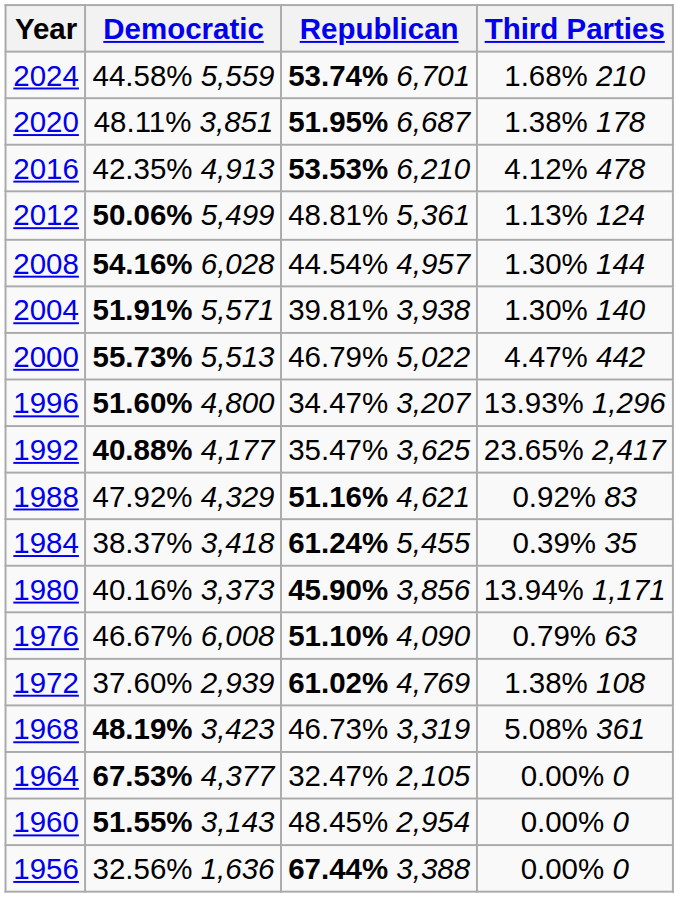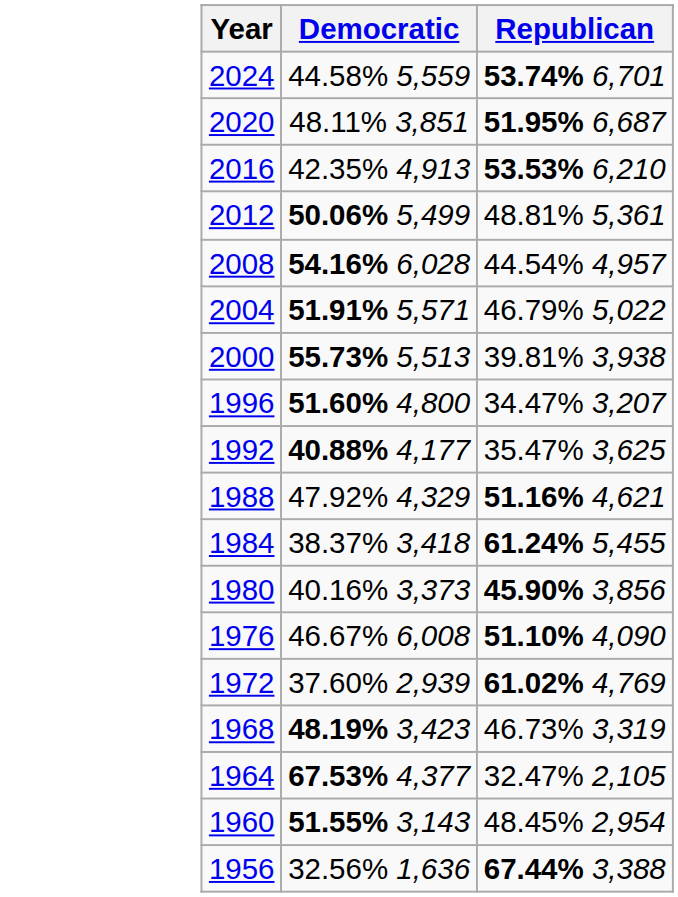 <table class="wikitable"  style="float:right; margin:1em; font-size:95%;">
 <tr style="background:lightgrey;">
 <th>Year</th>
 <th><a href='#'>Democratic</a></th>
 <th><a href='#'>Republican</a></th>
-<th><a href='#'>Third Parties</a></th>
 </tr>
 <tr>
 <td align="center" ><a href='#'>2024</a></td>
 <td align="center" >44.58% <em>5,559</em></td>
 <td align="center" ><strong>53.74%</strong> <em>6,701</em></td>
-<td align="center" >1.68% <em>210</em></td>
 </tr>
 <tr>
 <td align="center" ><a href='#'>2020</a></td>
 <td align="center" >48.11% <em>3,851</em></td>
 <td align="center" ><strong>51.95%</strong> <em>6,687</em></td>
-<td align="center" >1.38% <em>178</em></td>
 </tr>
 <tr>
 <td align="center" ><a href='#'>2016</a></td>
 <td align="center" >42.35% <em>4,913</em></td>
 <td align="center" ><strong>53.53%</strong> <em>6,210</em></td>
-<td align="center" >4.12% <em>478</em></td>
 </tr>
 <tr>
 <td align="center" ><a href='#'>2012</a></td>
 <td align="center" ><strong>50.06%</strong> <em>5,499</em></td>
 <td align="center" >48.81% <em>5,361</em></td>
-<td align="center" >1.13% <em>124</em></td>
 </tr>
 <tr>
 <td align="center" ><a href='#'>2008</a></td>
 <td align="center" ><strong>54.16%</strong> <em>6,028</em></td>
 <td align="center" >44.54% <em>4,957</em></td>
-<td align="center" >1.30% <em>144</em></td>
 </tr>
 <tr>
 <td align="center" ><a href='#'>2004</a></td>
 <td align="center" ><strong>51.91%</strong> <em>5,571</em></td>
-<td align="center" >39.81% <em>3,938</em></td>
-<td align="center" >1.30% <em>140</em></td>
+<td align="center" >46.79% <em>5,022</em></td>
 </tr>
 <tr>
 <td align="center" ><a href='#'>2000</a></td>
 <td align="center" ><strong>55.73%</strong> <em>5,513</em></td>
-<td align="center" >46.79% <em>5,022</em></td>
-<td align="center" >4.47% <em>442</em></td>
+<td align="center" >39.81% <em>3,938</em></td>
 </tr>
 <tr>
 <td align="center" ><a href='#'>1996</a></td>
 <td align="center" ><strong>51.60%</strong> <em>4,800</em></td>
 <td align="center" >34.47% <em>3,207</em></td>
-<td align="center" >13.93% <em>1,296</em></td>
 </tr>
 <tr>
 <td align="center" ><a href='#'>1992</a></td>
 <td align="center" ><strong>40.88%</strong> <em>4,177</em></td>
 <td align="center" >35.47% <em>3,625</em></td>
-<td align="center" >23.65% <em>2,417</em></td>
 </tr>
 <tr>
 <td align="center" ><a href='#'>1988</a></td>
 <td align="center" >47.92% <em>4,329</em></td>
 <td align="center" ><strong>51.16%</strong> <em>4,621</em></td>
-<td align="center" >0.92% <em>83</em></td>
 </tr>
 <tr>
 <td align="center" ><a href='#'>1984</a></td>
 <td align="center" >38.37% <em>3,418</em></td>
 <td align="center" ><strong>61.24%</strong> <em>5,455</em></td>
-<td align="center" >0.39% <em>35</em></td>
 </tr>
 <tr>
 <td align="center" ><a href='#'>1980</a></td>
 <td align="center" >40.16% <em>3,373</em></td>
 <td align="center" ><strong>45.90%</strong> <em>3,856</em></td>
-<td align="center" >13.94% <em>1,171</em></td>
 </tr>
 <tr>
 <td align="center" ><a href='#'>1976</a></td>
 <td align="center" >46.67% <em>6,008</em></td>
 <td align="center" ><strong>51.10%</strong> <em>4,090</em></td>
-<td align="center" >0.79% <em>63</em></td>
 </tr>
 <tr>
 <td align="center" ><a href='#'>1972</a></td>
 <td align="center" >37.60% <em>2,939</em></td>
 <td align="center" ><strong>61.02%</strong> <em>4,769</em></td>
-<td align="center" >1.38% <em>108</em></td>
 </tr>
 <tr>
 <td align="center" ><a href='#'>1968</a></td>
 <td align="center" ><strong>48.19%</strong> <em>3,423</em></td>
 <td align="center" >46.73% <em>3,319</em></td>
-<td align="center" >5.08% <em>361</em></td>
 </tr>
 <tr>
 <td align="center" ><a href='#'>1964</a></td>
 <td align="center" ><strong>67.53%</strong> <em>4,377</em></td>
 <td align="center" >32.47% <em>2,105</em></td>
-<td align="center" >0.00% <em>0</em></td>
 </tr>
 <tr>
 <td align="center" ><a href='#'>1960</a></td>
 <td align="center" ><strong>51.55%</strong> <em>3,143</em></td>
 <td align="center" >48.45% <em>2,954</em></td>
-<td align="center" >0.00% <em>0</em></td>
 </tr>
 <tr>
 <td align="center" ><a href='#'>1956</a></td>
 <td align="center" >32.56% <em>1,636</em></td>
 <td align="center" ><strong>67.44%</strong> <em>3,388</em></td>
-<td align="center" >0.00% <em>0</em></td>
 </tr>
 </table>
